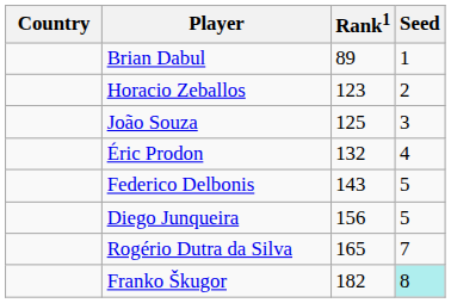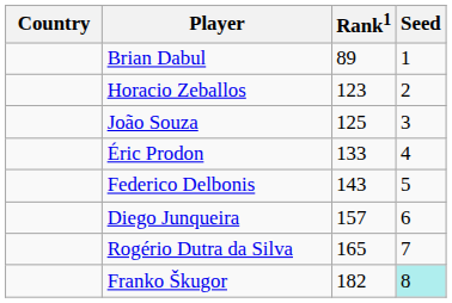 <table class="sortable wikitable">
 <tr>
 <th width="70">Country</th>
 <th width="175">Player</th>
 <th>Rank<sup>1</sup></th>
 <th>Seed</th>
 </tr>
 <tr>
 <td></td>
 <td><a href='#'>Brian Dabul</a></td>
 <td>89</td>
 <td>1</td>
 </tr>
 <tr>
 <td></td>
 <td><a href='#'>Horacio Zeballos</a></td>
 <td>123</td>
 <td>2</td>
 </tr>
 <tr>
 <td></td>
 <td><a href='#'>João Souza</a></td>
 <td>125</td>
 <td>3</td>
 </tr>
 <tr>
 <td></td>
 <td><a href='#'>Éric Prodon</a></td>
-<td>132</td>
+<td>133</td>
 <td>4</td>
 </tr>
 <tr>
 <td></td>
 <td><a href='#'>Federico Delbonis</a></td>
 <td>143</td>
 <td>5</td>
 </tr>
 <tr>
 <td></td>
 <td><a href='#'>Diego Junqueira</a></td>
-<td>156</td>
-<td>5</td>
+<td>157</td>
+<td>6</td>
 </tr>
 <tr>
 <td></td>
 <td><a href='#'>Rogério Dutra da Silva</a></td>
 <td>165</td>
 <td>7</td>
 </tr>
 <tr>
 <td></td>
 <td><a href='#'>Franko Škugor</a></td>
 <td>182</td>
 <td style="background: paleturquoise;">8</td>
 </tr>
 </table>
